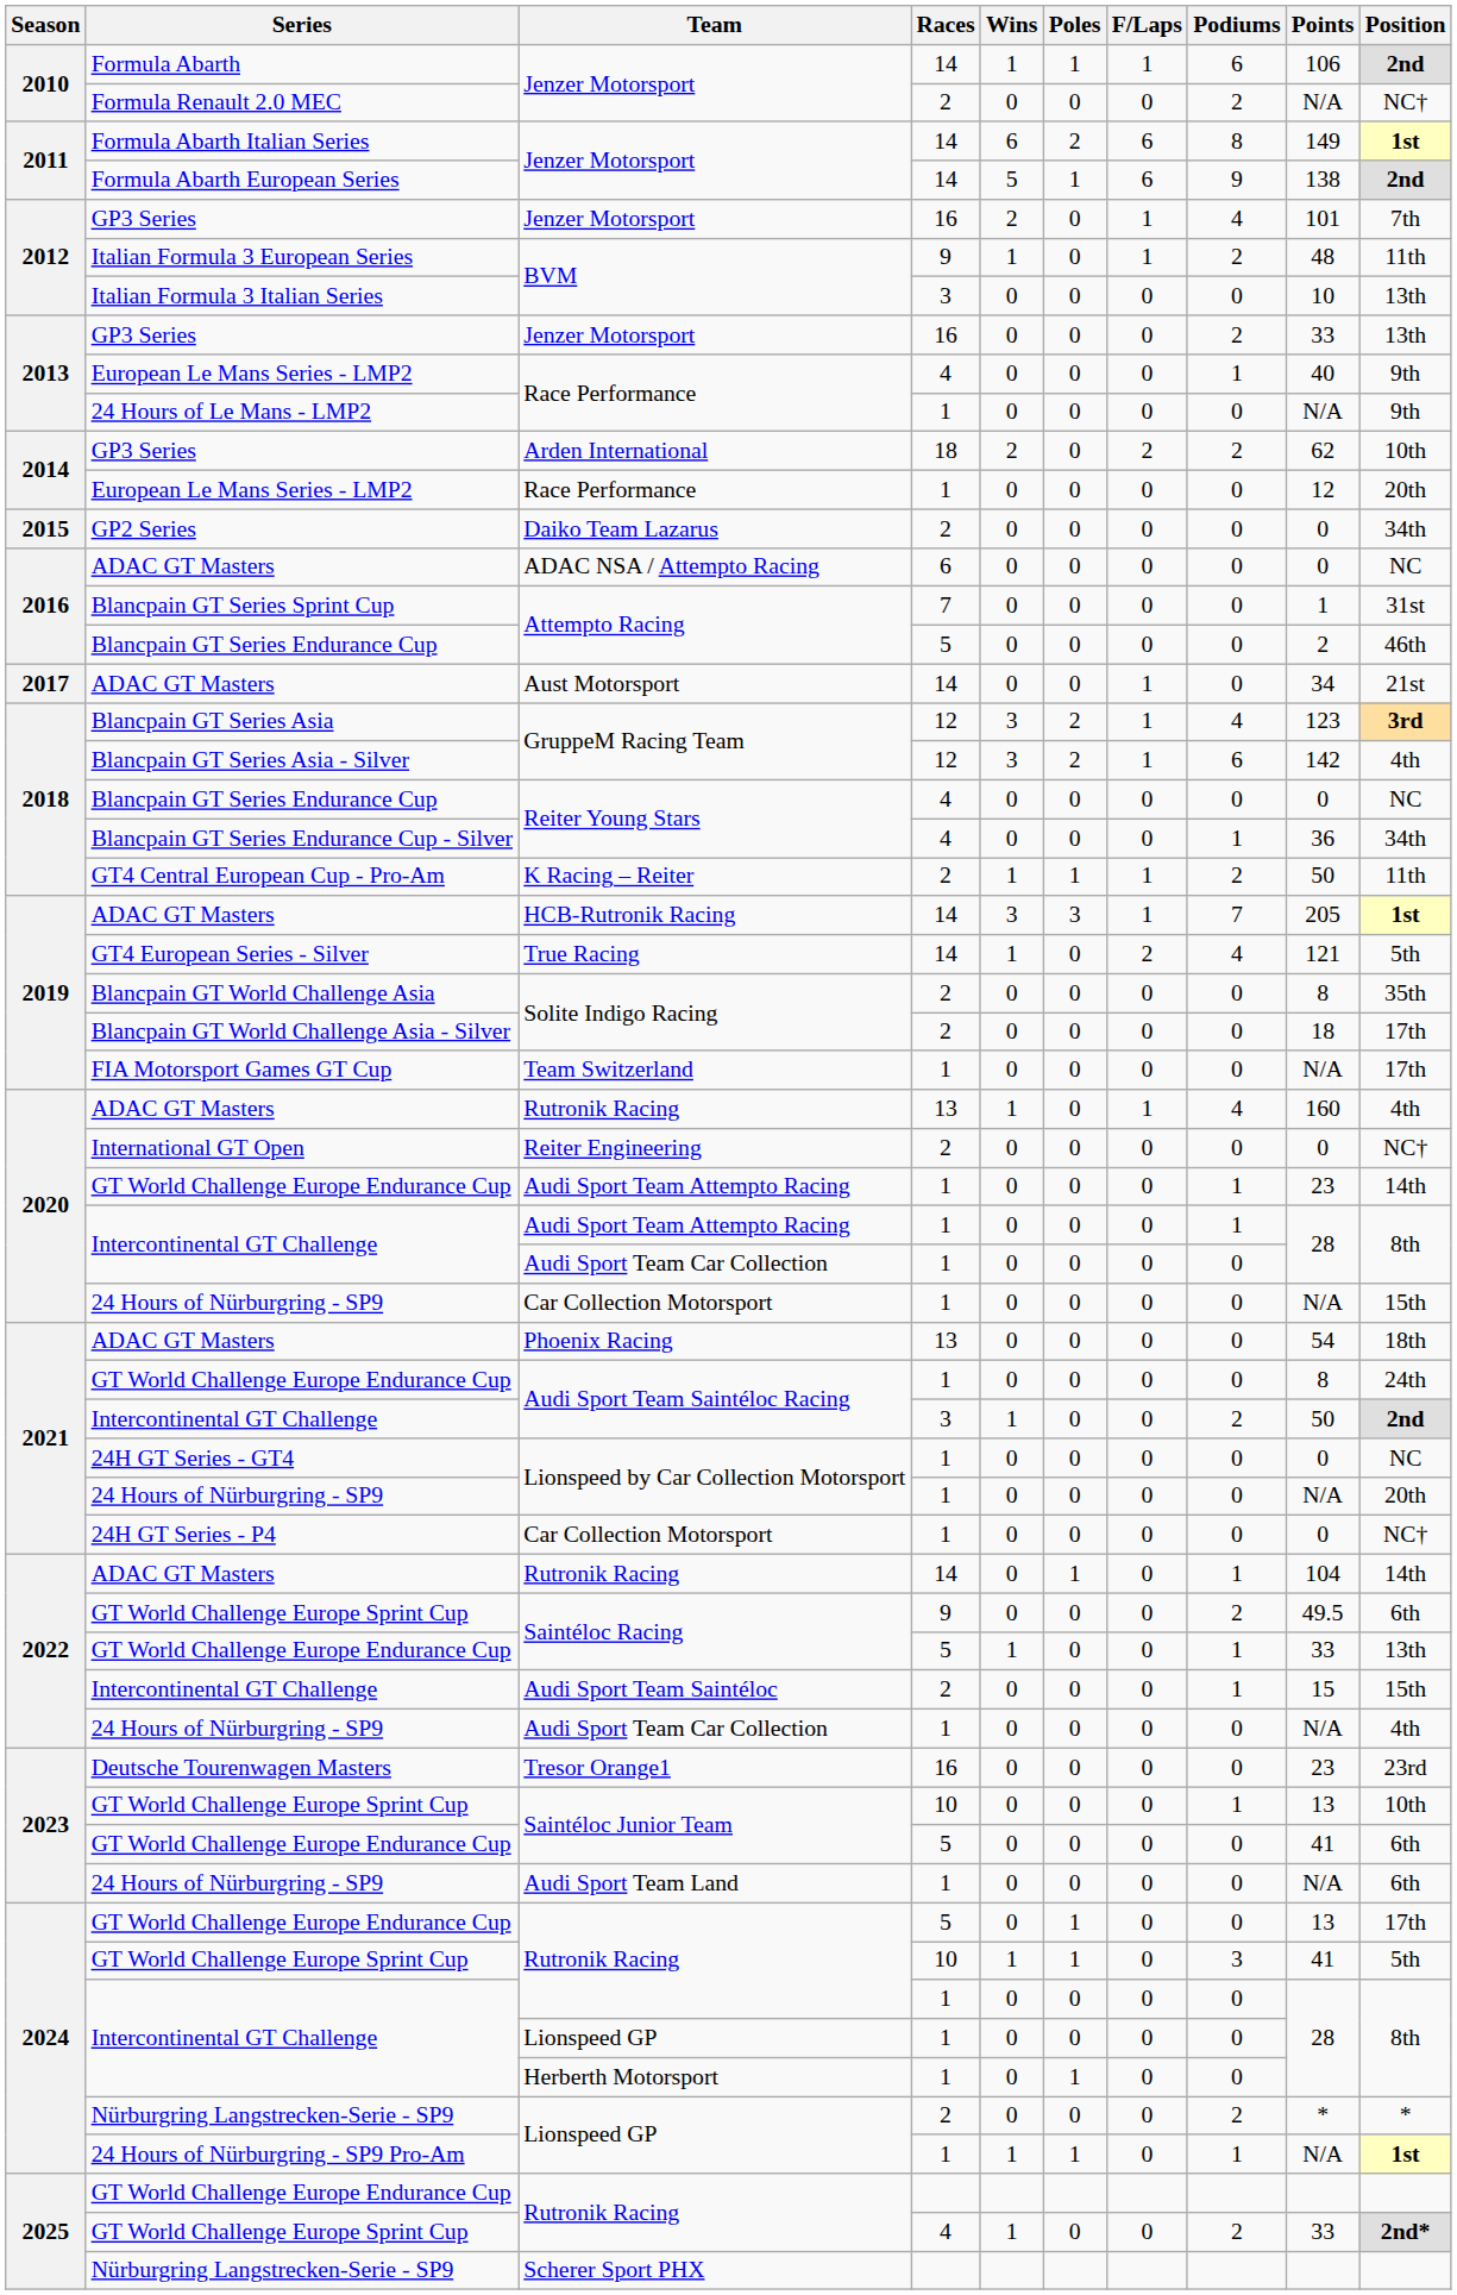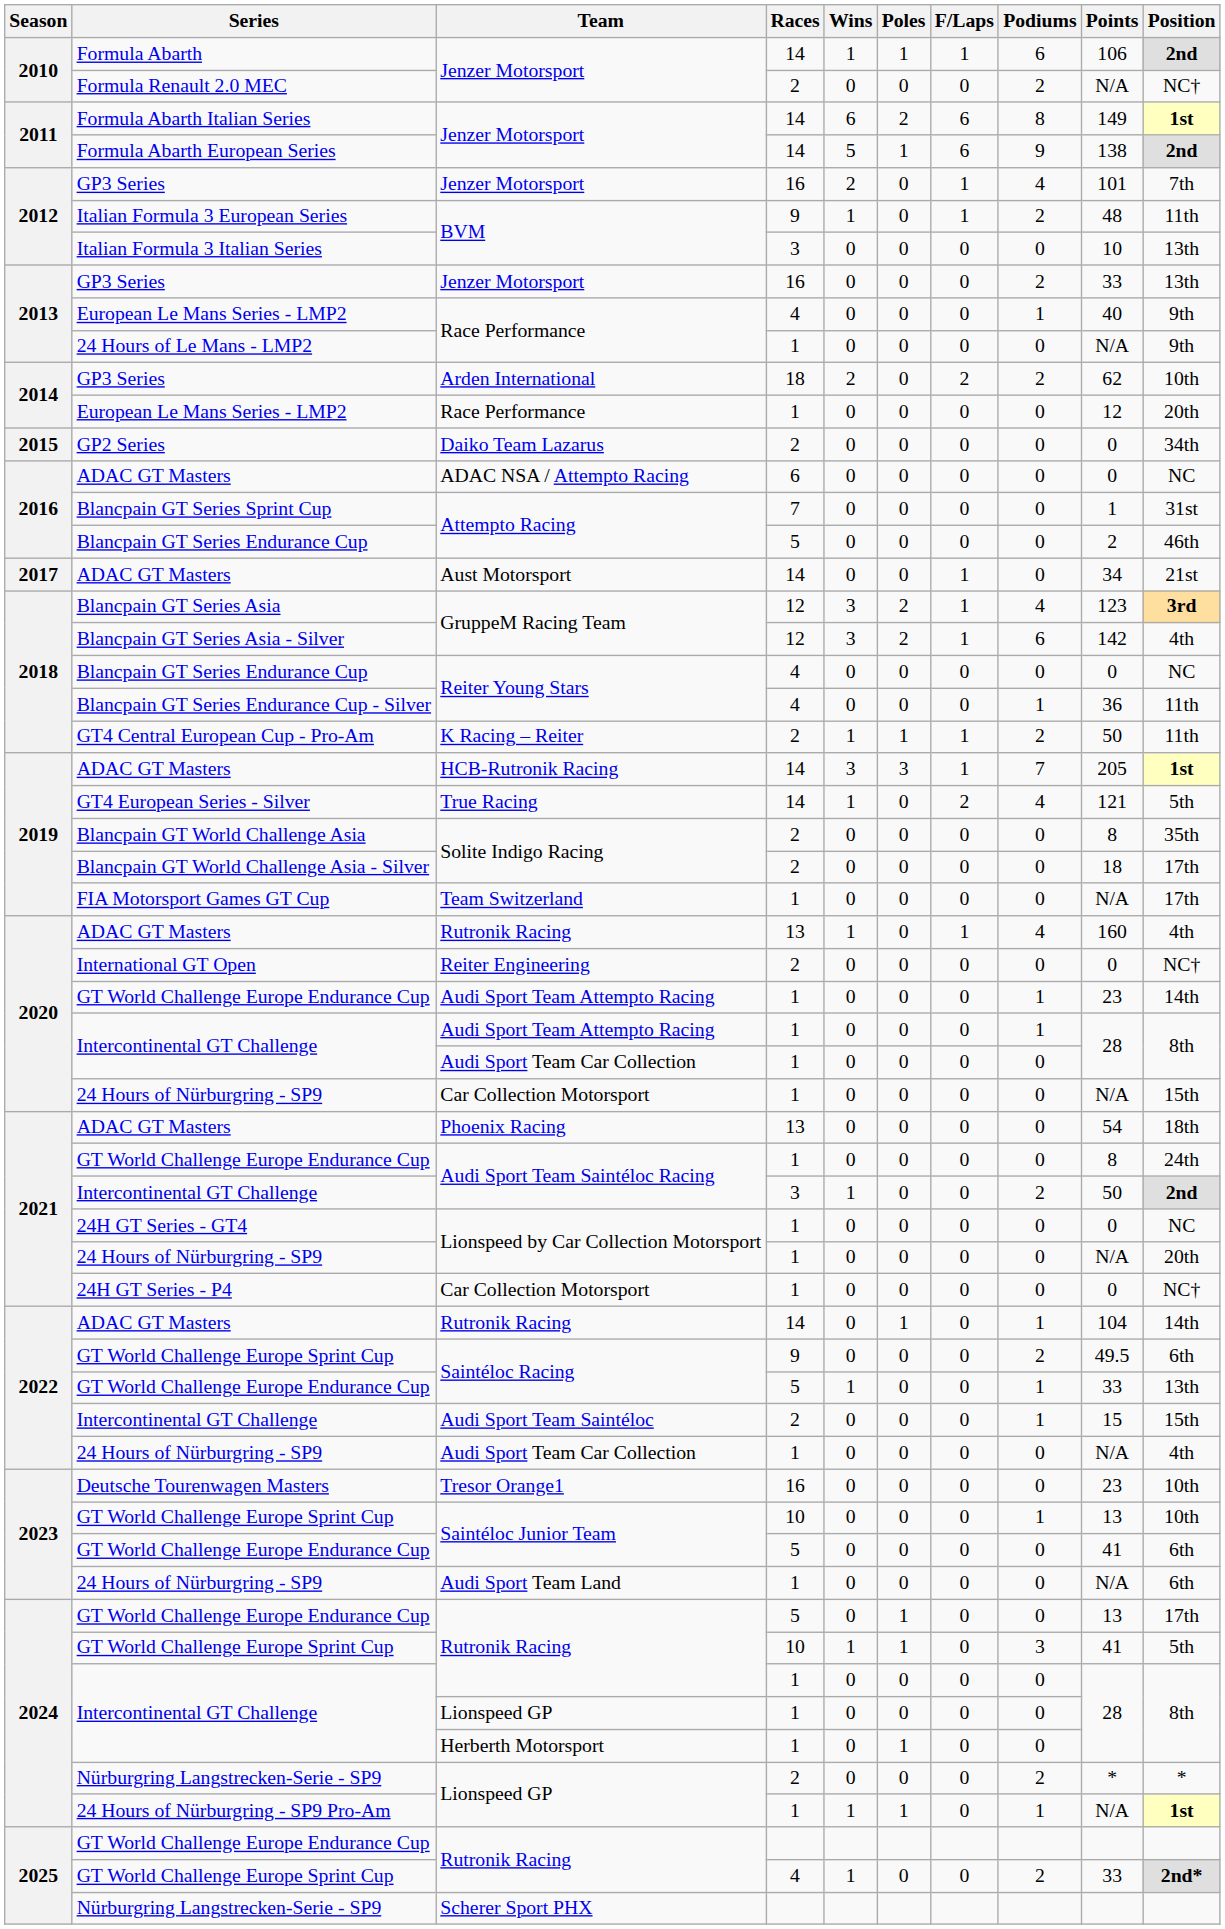 <table class="wikitable" style="font-size: 90%; text-align:center">
 <tr>
 <th>Season</th>
 <th>Series</th>
 <th>Team</th>
 <th>Races</th>
 <th>Wins</th>
 <th>Poles</th>
 <th>F/Laps</th>
 <th>Podiums</th>
 <th>Points</th>
 <th>Position</th>
 </tr>
 <tr>
 <th rowspan=2>2010</th>
 <td align=left><a href='#'>Formula Abarth</a></td>
 <td rowspan=2 align=left><a href='#'>Jenzer Motorsport</a></td>
 <td>14</td>
 <td>1</td>
 <td>1</td>
 <td>1</td>
 <td>6</td>
 <td>106</td>
 <td align="center" style="background:#DFDFDF;"><strong>2nd</strong></td>
 </tr>
 <tr>
 <td align=left><a href='#'>Formula Renault 2.0 MEC</a></td>
 <td>2</td>
 <td>0</td>
 <td>0</td>
 <td>0</td>
 <td>2</td>
 <td>N/A</td>
 <td>NC†</td>
 </tr>
 <tr>
 <th rowspan=2>2011</th>
 <td align=left><a href='#'>Formula Abarth Italian Series</a></td>
 <td rowspan=2 align=left><a href='#'>Jenzer Motorsport</a></td>
 <td>14</td>
 <td>6</td>
 <td>2</td>
 <td>6</td>
 <td>8</td>
 <td>149</td>
 <td align="center" style="background:#FFFFBF;"><strong>1st</strong></td>
 </tr>
 <tr>
 <td align=left><a href='#'>Formula Abarth European Series</a></td>
 <td>14</td>
 <td>5</td>
 <td>1</td>
 <td>6</td>
 <td>9</td>
 <td>138</td>
 <td align="center" style="background:#DFDFDF;"><strong>2nd</strong></td>
 </tr>
 <tr>
 <th rowspan=3>2012</th>
 <td align=left><a href='#'>GP3 Series</a></td>
 <td align=left><a href='#'>Jenzer Motorsport</a></td>
 <td>16</td>
 <td>2</td>
 <td>0</td>
 <td>1</td>
 <td>4</td>
 <td>101</td>
 <td>7th</td>
 </tr>
 <tr>
 <td align=left><a href='#'>Italian Formula 3 European Series</a></td>
 <td align=left rowspan=2><a href='#'>BVM</a></td>
 <td>9</td>
 <td>1</td>
 <td>0</td>
 <td>1</td>
 <td>2</td>
 <td>48</td>
 <td>11th</td>
 </tr>
 <tr>
 <td align=left><a href='#'>Italian Formula 3 Italian Series</a></td>
 <td>3</td>
 <td>0</td>
 <td>0</td>
 <td>0</td>
 <td>0</td>
 <td>10</td>
 <td>13th</td>
 </tr>
 <tr>
 <th rowspan=3>2013</th>
 <td align=left><a href='#'>GP3 Series</a></td>
 <td align=left><a href='#'>Jenzer Motorsport</a></td>
 <td>16</td>
 <td>0</td>
 <td>0</td>
 <td>0</td>
 <td>2</td>
 <td>33</td>
 <td>13th</td>
 </tr>
 <tr>
 <td align=left><a href='#'>European Le Mans Series - LMP2</a></td>
 <td align=left rowspan=2>Race Performance</td>
 <td>4</td>
 <td>0</td>
 <td>0</td>
 <td>0</td>
 <td>1</td>
 <td>40</td>
 <td>9th</td>
 </tr>
 <tr>
 <td align=left><a href='#'>24 Hours of Le Mans - LMP2</a></td>
 <td>1</td>
 <td>0</td>
 <td>0</td>
 <td>0</td>
 <td>0</td>
 <td>N/A</td>
 <td>9th</td>
 </tr>
 <tr>
 <th rowspan=2>2014</th>
 <td align=left><a href='#'>GP3 Series</a></td>
 <td align=left><a href='#'>Arden International</a></td>
 <td>18</td>
 <td>2</td>
 <td>0</td>
 <td>2</td>
 <td>2</td>
 <td>62</td>
 <td>10th</td>
 </tr>
 <tr>
 <td align=left><a href='#'>European Le Mans Series - LMP2</a></td>
 <td align=left>Race Performance</td>
 <td>1</td>
 <td>0</td>
 <td>0</td>
 <td>0</td>
 <td>0</td>
 <td>12</td>
 <td>20th</td>
 </tr>
 <tr>
 <th>2015</th>
 <td align=left><a href='#'>GP2 Series</a></td>
 <td align=left><a href='#'>Daiko Team Lazarus</a></td>
 <td>2</td>
 <td>0</td>
 <td>0</td>
 <td>0</td>
 <td>0</td>
 <td>0</td>
 <td>34th</td>
 </tr>
 <tr>
 <th rowspan=3>2016</th>
 <td align=left><a href='#'>ADAC GT Masters</a></td>
 <td align=left>ADAC NSA / <a href='#'>Attempto Racing</a></td>
 <td>6</td>
 <td>0</td>
 <td>0</td>
 <td>0</td>
 <td>0</td>
 <td>0</td>
 <td>NC</td>
 </tr>
 <tr>
 <td align=left><a href='#'>Blancpain GT Series Sprint Cup</a></td>
 <td align=left rowspan=2><a href='#'>Attempto Racing</a></td>
 <td>7</td>
 <td>0</td>
 <td>0</td>
 <td>0</td>
 <td>0</td>
 <td>1</td>
 <td>31st</td>
 </tr>
 <tr>
 <td align=left><a href='#'>Blancpain GT Series Endurance Cup</a></td>
 <td>5</td>
 <td>0</td>
 <td>0</td>
 <td>0</td>
 <td>0</td>
 <td>2</td>
 <td>46th</td>
 </tr>
 <tr>
 <th>2017</th>
 <td align=left><a href='#'>ADAC GT Masters</a></td>
 <td align=left>Aust Motorsport</td>
 <td>14</td>
 <td>0</td>
 <td>0</td>
 <td>1</td>
 <td>0</td>
 <td>34</td>
 <td>21st</td>
 </tr>
 <tr>
 <th rowspan=5>2018</th>
 <td align=left><a href='#'>Blancpain GT Series Asia</a></td>
 <td align=left rowspan=2>GruppeM Racing Team</td>
 <td>12</td>
 <td>3</td>
 <td>2</td>
 <td>1</td>
 <td>4</td>
 <td>123</td>
 <td style="background:#FFDF9F;"><strong>3rd</strong></td>
 </tr>
 <tr>
 <td align=left><a href='#'>Blancpain GT Series Asia - Silver</a></td>
 <td>12</td>
 <td>3</td>
 <td>2</td>
 <td>1</td>
 <td>6</td>
 <td>142</td>
 <td>4th</td>
 </tr>
 <tr>
 <td align=left><a href='#'>Blancpain GT Series Endurance Cup</a></td>
 <td align=left rowspan=2><a href='#'>Reiter Young Stars</a></td>
 <td>4</td>
 <td>0</td>
 <td>0</td>
 <td>0</td>
 <td>0</td>
 <td>0</td>
 <td>NC</td>
 </tr>
 <tr>
 <td align=left><a href='#'>Blancpain GT Series Endurance Cup - Silver</a></td>
 <td>4</td>
 <td>0</td>
 <td>0</td>
 <td>0</td>
 <td>1</td>
 <td>36</td>
-<td>34th</td>
+<td>11th</td>
 </tr>
 <tr>
 <td align=left><a href='#'>GT4 Central European Cup - Pro-Am</a></td>
 <td align=left><a href='#'>K Racing – Reiter</a></td>
 <td>2</td>
 <td>1</td>
 <td>1</td>
 <td>1</td>
 <td>2</td>
 <td>50</td>
 <td>11th</td>
 </tr>
 <tr>
 <th rowspan=5>2019</th>
 <td align=left><a href='#'>ADAC GT Masters</a></td>
 <td align=left><a href='#'>HCB-Rutronik Racing</a></td>
 <td>14</td>
 <td>3</td>
 <td>3</td>
 <td>1</td>
 <td>7</td>
 <td>205</td>
 <td style="background:#FFFFBF;"><strong>1st</strong></td>
 </tr>
 <tr>
 <td align=left><a href='#'>GT4 European Series - Silver</a></td>
 <td align=left><a href='#'>True Racing</a></td>
 <td>14</td>
 <td>1</td>
 <td>0</td>
 <td>2</td>
 <td>4</td>
 <td>121</td>
 <td>5th</td>
 </tr>
 <tr>
 <td align=left><a href='#'>Blancpain GT World Challenge Asia</a></td>
 <td align=left rowspan=2>Solite Indigo Racing</td>
 <td>2</td>
 <td>0</td>
 <td>0</td>
 <td>0</td>
 <td>0</td>
 <td>8</td>
 <td>35th</td>
 </tr>
 <tr>
 <td align=left><a href='#'>Blancpain GT World Challenge Asia - Silver</a></td>
 <td>2</td>
 <td>0</td>
 <td>0</td>
 <td>0</td>
 <td>0</td>
 <td>18</td>
 <td>17th</td>
 </tr>
 <tr>
 <td align=left><a href='#'>FIA Motorsport Games GT Cup</a></td>
 <td align=left><a href='#'>Team Switzerland</a></td>
 <td>1</td>
 <td>0</td>
 <td>0</td>
 <td>0</td>
 <td>0</td>
 <td>N/A</td>
 <td>17th</td>
 </tr>
 <tr>
 <th rowspan="6">2020</th>
 <td align=left><a href='#'>ADAC GT Masters</a></td>
 <td align=left><a href='#'>Rutronik Racing</a></td>
 <td>13</td>
 <td>1</td>
 <td>0</td>
 <td>1</td>
 <td>4</td>
 <td>160</td>
 <td>4th</td>
 </tr>
 <tr>
 <td align=left><a href='#'>International GT Open</a></td>
 <td align=left><a href='#'>Reiter Engineering</a></td>
 <td>2</td>
 <td>0</td>
 <td>0</td>
 <td>0</td>
 <td>0</td>
 <td>0</td>
 <td>NC†</td>
 </tr>
 <tr>
 <td align=left><a href='#'>GT World Challenge Europe Endurance Cup</a></td>
 <td align=left><a href='#'>Audi Sport Team Attempto Racing</a></td>
 <td>1</td>
 <td>0</td>
 <td>0</td>
 <td>0</td>
 <td>1</td>
 <td>23</td>
 <td>14th</td>
 </tr>
 <tr>
 <td rowspan="2" align="left"><a href='#'>Intercontinental GT Challenge</a></td>
 <td align=left><a href='#'>Audi Sport Team Attempto Racing</a></td>
 <td>1</td>
 <td>0</td>
 <td>0</td>
 <td>0</td>
 <td>1</td>
 <td rowspan="2">28</td>
 <td rowspan="2">8th</td>
 </tr>
 <tr>
 <td align=left><a href='#'>Audi Sport</a> Team Car Collection</td>
 <td>1</td>
 <td>0</td>
 <td>0</td>
 <td>0</td>
 <td>0</td>
 </tr>
 <tr>
 <td align=left><a href='#'>24 Hours of Nürburgring - SP9</a></td>
 <td align=left>Car Collection Motorsport</td>
 <td>1</td>
 <td>0</td>
 <td>0</td>
 <td>0</td>
 <td>0</td>
 <td>N/A</td>
 <td>15th</td>
 </tr>
 <tr>
 <th rowspan="6">2021</th>
 <td align="left"><a href='#'>ADAC GT Masters</a></td>
 <td align="left"><a href='#'>Phoenix Racing</a></td>
 <td>13</td>
 <td>0</td>
 <td>0</td>
 <td>0</td>
 <td>0</td>
 <td>54</td>
 <td>18th</td>
 </tr>
 <tr>
 <td align=left><a href='#'>GT World Challenge Europe Endurance Cup</a></td>
 <td rowspan="2" align=left><a href='#'>Audi Sport Team Saintéloc Racing</a></td>
 <td>1</td>
 <td>0</td>
 <td>0</td>
 <td>0</td>
 <td>0</td>
 <td>8</td>
 <td>24th</td>
 </tr>
 <tr>
 <td align="left"><a href='#'>Intercontinental GT Challenge</a></td>
 <td>3</td>
 <td>1</td>
 <td>0</td>
 <td>0</td>
 <td>2</td>
 <td>50</td>
 <td style="background:#DFDFDF;"><strong>2nd</strong></td>
 </tr>
 <tr>
 <td align=left><a href='#'>24H GT Series - GT4</a></td>
 <td rowspan="2" align=left>Lionspeed by Car Collection Motorsport</td>
 <td>1</td>
 <td>0</td>
 <td>0</td>
 <td>0</td>
 <td>0</td>
 <td>0</td>
 <td>NC</td>
 </tr>
 <tr>
 <td align="left"><a href='#'>24 Hours of Nürburgring - SP9</a></td>
 <td>1</td>
 <td>0</td>
 <td>0</td>
 <td>0</td>
 <td>0</td>
 <td>N/A</td>
 <td>20th</td>
 </tr>
 <tr>
 <td align=left><a href='#'>24H GT Series - P4</a></td>
 <td align=left>Car Collection Motorsport</td>
 <td>1</td>
 <td>0</td>
 <td>0</td>
 <td>0</td>
 <td>0</td>
 <td>0</td>
 <td>NC†</td>
 </tr>
 <tr>
 <th rowspan="5">2022</th>
 <td align="left"><a href='#'>ADAC GT Masters</a></td>
 <td align="left"><a href='#'>Rutronik Racing</a></td>
 <td>14</td>
 <td>0</td>
 <td>1</td>
 <td>0</td>
 <td>1</td>
 <td>104</td>
 <td>14th</td>
 </tr>
 <tr>
 <td align="left"><a href='#'>GT World Challenge Europe Sprint Cup</a></td>
 <td rowspan="2" align=left><a href='#'>Saintéloc Racing</a></td>
 <td>9</td>
 <td>0</td>
 <td>0</td>
 <td>0</td>
 <td>2</td>
 <td>49.5</td>
 <td>6th</td>
 </tr>
 <tr>
 <td align=left><a href='#'>GT World Challenge Europe Endurance Cup</a></td>
 <td>5</td>
 <td>1</td>
 <td>0</td>
 <td>0</td>
 <td>1</td>
 <td>33</td>
 <td>13th</td>
 </tr>
 <tr>
 <td align=left><a href='#'>Intercontinental GT Challenge</a></td>
 <td align=left><a href='#'>Audi Sport Team Saintéloc</a></td>
 <td>2</td>
 <td>0</td>
 <td>0</td>
 <td>0</td>
 <td>1</td>
 <td>15</td>
 <td>15th</td>
 </tr>
 <tr>
 <td align=left><a href='#'>24 Hours of Nürburgring - SP9</a></td>
 <td align=left><a href='#'>Audi Sport</a> Team Car Collection</td>
 <td>1</td>
 <td>0</td>
 <td>0</td>
 <td>0</td>
 <td>0</td>
 <td>N/A</td>
 <td>4th</td>
 </tr>
 <tr>
 <th rowspan="4">2023</th>
 <td align=left><a href='#'>Deutsche Tourenwagen Masters</a></td>
 <td align=left><a href='#'>Tresor Orange1</a></td>
 <td>16</td>
 <td>0</td>
 <td>0</td>
 <td>0</td>
 <td>0</td>
 <td>23</td>
-<td>23rd</td>
+<td>10th</td>
 </tr>
 <tr>
 <td align=left><a href='#'>GT World Challenge Europe Sprint Cup</a></td>
 <td rowspan="2" align="left"><a href='#'>Saintéloc Junior Team</a></td>
 <td>10</td>
 <td>0</td>
 <td>0</td>
 <td>0</td>
 <td>1</td>
 <td>13</td>
 <td>10th</td>
 </tr>
 <tr>
 <td align="left"><a href='#'>GT World Challenge Europe Endurance Cup</a></td>
 <td>5</td>
 <td>0</td>
 <td>0</td>
 <td>0</td>
 <td>0</td>
 <td>41</td>
 <td>6th</td>
 </tr>
 <tr>
 <td align=left><a href='#'>24 Hours of Nürburgring - SP9</a></td>
 <td align=left><a href='#'>Audi Sport</a> Team Land</td>
 <td>1</td>
 <td>0</td>
 <td>0</td>
 <td>0</td>
 <td>0</td>
 <td>N/A</td>
 <td>6th</td>
 </tr>
 <tr>
 <th rowspan="7">2024</th>
 <td align=left><a href='#'>GT World Challenge Europe Endurance Cup</a></td>
 <td rowspan="3" align="left"><a href='#'>Rutronik Racing</a></td>
 <td>5</td>
 <td>0</td>
 <td>1</td>
 <td>0</td>
 <td>0</td>
 <td>13</td>
 <td>17th</td>
 </tr>
 <tr>
 <td align=left><a href='#'>GT World Challenge Europe Sprint Cup</a></td>
 <td>10</td>
 <td>1</td>
 <td>1</td>
 <td>0</td>
 <td>3</td>
 <td>41</td>
 <td>5th</td>
 </tr>
 <tr>
 <td rowspan="3" align=left><a href='#'>Intercontinental GT Challenge</a></td>
 <td>1</td>
 <td>0</td>
 <td>0</td>
 <td>0</td>
 <td>0</td>
 <td rowspan="3">28</td>
 <td rowspan="3">8th</td>
 </tr>
 <tr>
 <td align="left">Lionspeed GP</td>
 <td>1</td>
 <td>0</td>
 <td>0</td>
 <td>0</td>
 <td>0</td>
 </tr>
 <tr>
 <td align="left">Herberth Motorsport</td>
 <td>1</td>
 <td>0</td>
 <td>1</td>
 <td>0</td>
 <td>0</td>
 </tr>
 <tr>
 <td align=left><a href='#'>Nürburgring Langstrecken-Serie - SP9</a></td>
 <td rowspan="2" align="left">Lionspeed GP</td>
 <td>2</td>
 <td>0</td>
 <td>0</td>
 <td>0</td>
 <td>2</td>
 <td>*</td>
 <td>*</td>
 </tr>
 <tr>
 <td align=left><a href='#'>24 Hours of Nürburgring - SP9 Pro-Am</a></td>
 <td>1</td>
 <td>1</td>
 <td>1</td>
 <td>0</td>
 <td>1</td>
 <td>N/A</td>
 <td style="background:#FFFFBF;"><strong>1st</strong></td>
 </tr>
 <tr>
 <th rowspan="3">2025</th>
 <td align=left><a href='#'>GT World Challenge Europe Endurance Cup</a></td>
 <td rowspan="2" align="left"><a href='#'>Rutronik Racing</a></td>
 <td></td>
 <td></td>
 <td></td>
 <td></td>
 <td></td>
 <td></td>
 <td></td>
 </tr>
 <tr>
 <td align=left><a href='#'>GT World Challenge Europe Sprint Cup</a></td>
 <td>4</td>
 <td>1</td>
 <td>0</td>
 <td>0</td>
 <td>2</td>
 <td>33</td>
 <td style="background:#DFDFDF;"><strong>2nd*</strong></td>
 </tr>
 <tr>
 <td align=left><a href='#'>Nürburgring Langstrecken-Serie - SP9</a></td>
 <td align=left><a href='#'>Scherer Sport PHX</a></td>
 <td></td>
 <td></td>
 <td></td>
 <td></td>
 <td></td>
 <td></td>
 <td></td>
 </tr>
 </table>
